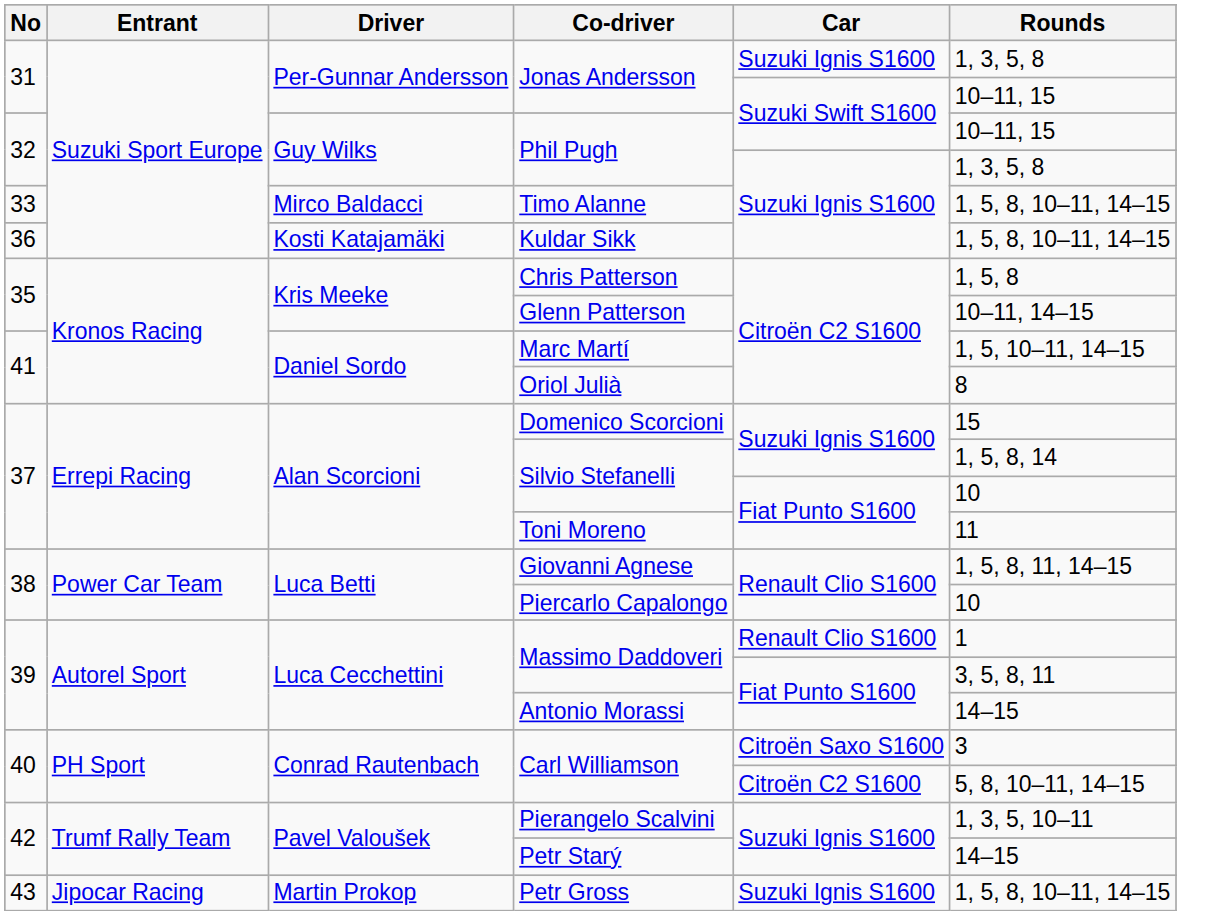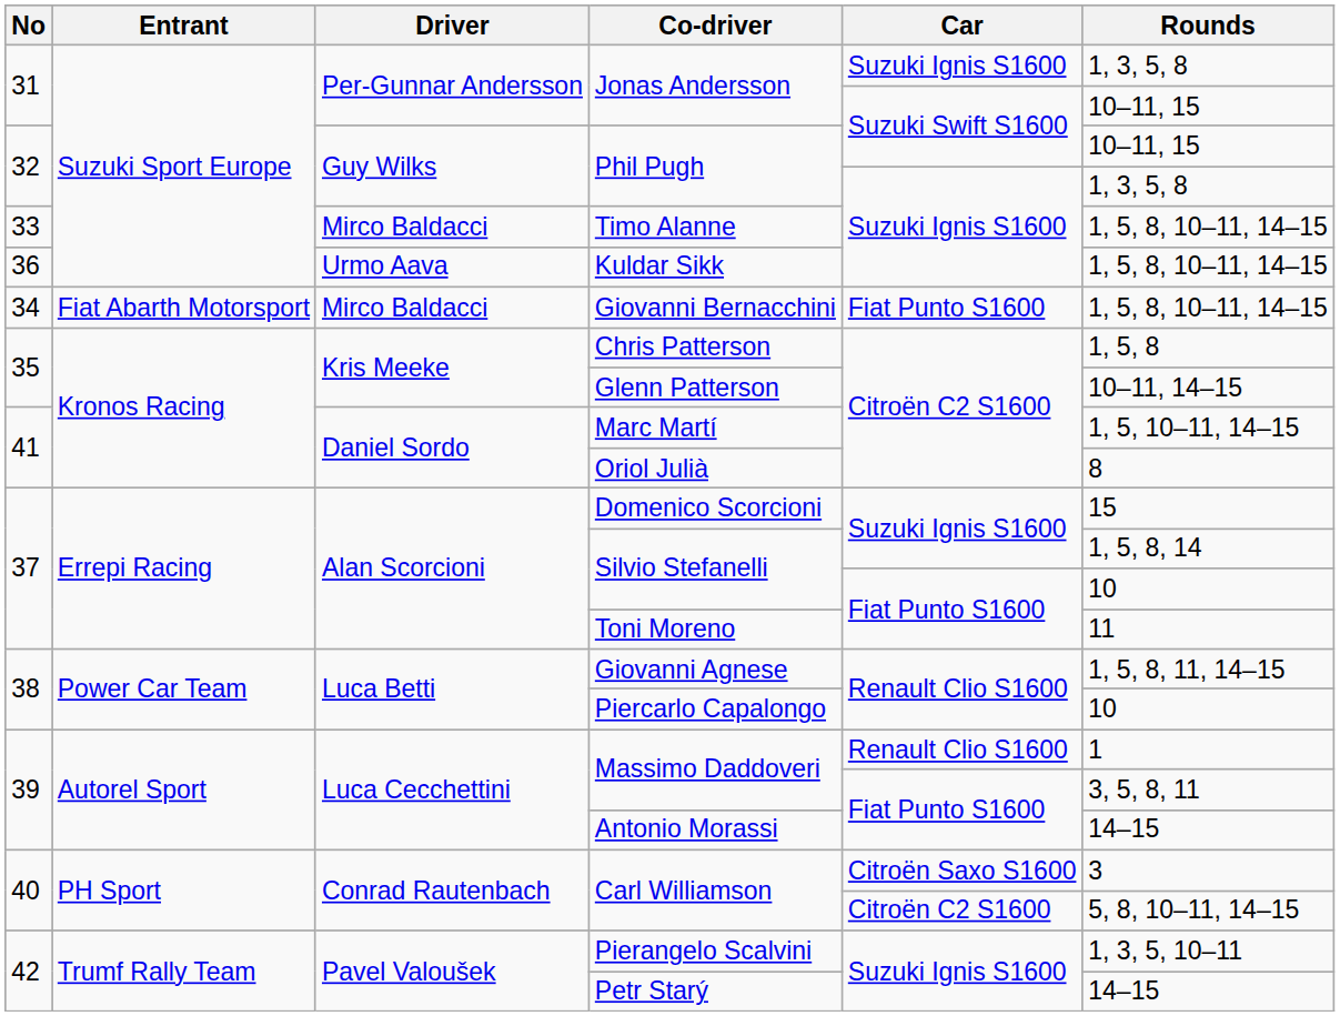 <table class="wikitable" style="font-size: 85%">
 <tr>
 <th>No</th>
 <th>Entrant</th>
 <th>Driver</th>
 <th>Co-driver</th>
 <th>Car</th>
 <th>Rounds</th>
 </tr>
 <tr>
 <td rowspan=2>31</td>
 <td rowspan=6> <a href='#'>Suzuki Sport Europe</a></td>
 <td rowspan=2> <a href='#'>Per-Gunnar Andersson</a></td>
 <td rowspan=2> <a href='#'>Jonas Andersson</a></td>
 <td><a href='#'>Suzuki Ignis S1600</a></td>
 <td>1, 3, 5, 8</td>
 </tr>
 <tr>
 <td rowspan=2><a href='#'>Suzuki Swift S1600</a></td>
 <td>10–11, 15</td>
 </tr>
 <tr>
 <td rowspan=2>32</td>
 <td rowspan=2> <a href='#'>Guy Wilks</a></td>
 <td rowspan=2> <a href='#'>Phil Pugh</a></td>
 <td>10–11, 15</td>
 </tr>
 <tr>
 <td rowspan=3><a href='#'>Suzuki Ignis S1600</a></td>
 <td>1, 3, 5, 8</td>
 </tr>
 <tr>
 <td>33</td>
 <td> <a href='#'>Mirco Baldacci</a></td>
 <td> <a href='#'>Timo Alanne</a></td>
 <td>1, 5, 8, 10–11, 14–15</td>
 </tr>
 <tr>
 <td>36</td>
-<td> <a href='#'>Kosti Katajamäki</a></td>
+<td> <a href='#'>Urmo Aava</a></td>
 <td> <a href='#'>Kuldar Sikk</a></td>
+<td>1, 5, 8, 10–11, 14–15</td>
+</tr>
+<tr>
+<td>34</td>
+<td> <a href='#'>Fiat Abarth Motorsport</a></td>
+<td> <a href='#'>Mirco Baldacci</a></td>
+<td> <a href='#'>Giovanni Bernacchini</a></td>
+<td><a href='#'>Fiat Punto S1600</a></td>
 <td>1, 5, 8, 10–11, 14–15</td>
 </tr>
 <tr>
 <td rowspan=2>35</td>
 <td rowspan=4> <a href='#'>Kronos Racing</a></td>
 <td rowspan=2> <a href='#'>Kris Meeke</a></td>
 <td> <a href='#'>Chris Patterson</a></td>
 <td rowspan=4><a href='#'>Citroën C2 S1600</a></td>
 <td>1, 5, 8</td>
 </tr>
 <tr>
 <td> <a href='#'>Glenn Patterson</a></td>
 <td>10–11, 14–15</td>
 </tr>
 <tr>
 <td rowspan=2>41</td>
 <td rowspan=2> <a href='#'>Daniel Sordo</a></td>
 <td> <a href='#'>Marc Martí</a></td>
 <td>1, 5, 10–11, 14–15</td>
 </tr>
 <tr>
 <td> <a href='#'>Oriol Julià</a></td>
 <td>8</td>
 </tr>
 <tr>
 <td rowspan=4>37</td>
 <td rowspan=4> <a href='#'>Errepi Racing</a></td>
 <td rowspan=4> <a href='#'>Alan Scorcioni</a></td>
 <td> <a href='#'>Domenico Scorcioni</a></td>
 <td rowspan=2><a href='#'>Suzuki Ignis S1600</a></td>
 <td>15</td>
 </tr>
 <tr>
 <td rowspan=2> <a href='#'>Silvio Stefanelli</a></td>
 <td>1, 5, 8, 14</td>
 </tr>
 <tr>
 <td rowspan=2><a href='#'>Fiat Punto S1600</a></td>
 <td>10</td>
 </tr>
 <tr>
 <td> <a href='#'>Toni Moreno</a></td>
 <td>11</td>
 </tr>
 <tr>
 <td rowspan=2>38</td>
 <td rowspan=2> <a href='#'>Power Car Team</a></td>
 <td rowspan=2> <a href='#'>Luca Betti</a></td>
 <td> <a href='#'>Giovanni Agnese</a></td>
 <td rowspan=2><a href='#'>Renault Clio S1600</a></td>
 <td>1, 5, 8, 11, 14–15</td>
 </tr>
 <tr>
 <td> <a href='#'>Piercarlo Capalongo</a></td>
 <td>10</td>
 </tr>
 <tr>
 <td rowspan=3>39</td>
 <td rowspan=3> <a href='#'>Autorel Sport</a></td>
 <td rowspan=3> <a href='#'>Luca Cecchettini</a></td>
 <td rowspan=2> <a href='#'>Massimo Daddoveri</a></td>
 <td><a href='#'>Renault Clio S1600</a></td>
 <td>1</td>
 </tr>
 <tr>
 <td rowspan=2><a href='#'>Fiat Punto S1600</a></td>
 <td>3, 5, 8, 11</td>
 </tr>
 <tr>
 <td> <a href='#'>Antonio Morassi</a></td>
 <td>14–15</td>
 </tr>
 <tr>
 <td rowspan=2>40</td>
 <td rowspan=2> <a href='#'>PH Sport</a></td>
 <td rowspan=2> <a href='#'>Conrad Rautenbach</a></td>
 <td rowspan=2> <a href='#'>Carl Williamson</a></td>
 <td><a href='#'>Citroën Saxo S1600</a></td>
 <td>3</td>
 </tr>
 <tr>
 <td><a href='#'>Citroën C2 S1600</a></td>
 <td>5, 8, 10–11, 14–15</td>
 </tr>
 <tr>
 <td rowspan=2>42</td>
 <td rowspan=2> <a href='#'>Trumf Rally Team</a></td>
 <td rowspan=2> <a href='#'>Pavel Valoušek</a></td>
 <td> <a href='#'>Pierangelo Scalvini</a></td>
 <td rowspan=2><a href='#'>Suzuki Ignis S1600</a></td>
 <td>1, 3, 5, 10–11</td>
 </tr>
 <tr>
 <td> <a href='#'>Petr Starý</a></td>
 <td>14–15</td>
 </tr>
-<tr>
-<td>43</td>
-<td> <a href='#'>Jipocar Racing</a></td>
-<td> <a href='#'>Martin Prokop</a></td>
-<td> <a href='#'>Petr Gross</a></td>
-<td><a href='#'>Suzuki Ignis S1600</a></td>
-<td>1, 5, 8, 10–11, 14–15</td>
-</tr>
 </table>
